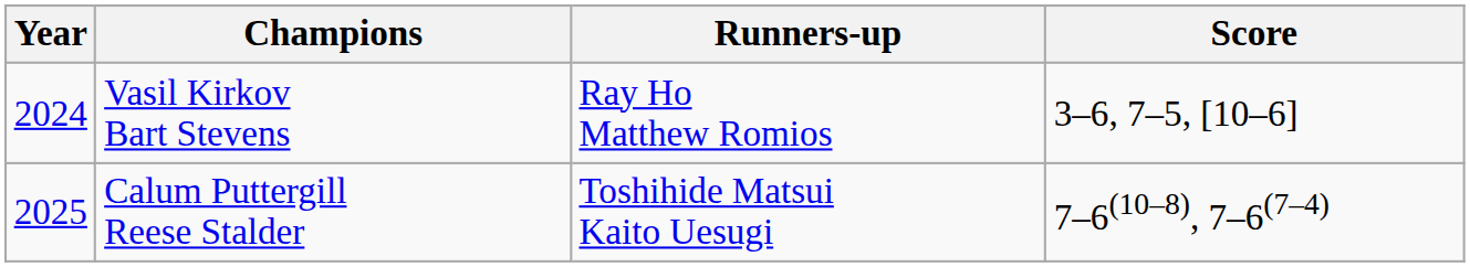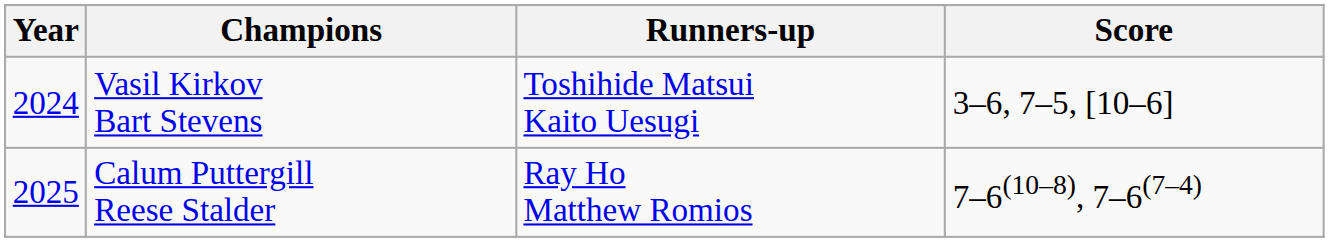 <table class="wikitable" style="font-size:100%">
 <tr>
 <th>Year</th>
 <th width="200">Champions</th>
 <th width="200">Runners-up</th>
 <th width="175">Score</th>
 </tr>
 <tr>
 <td><a href='#'>2024</a></td>
 <td> <a href='#'>Vasil Kirkov</a><br> <a href='#'>Bart Stevens</a></td>
-<td> <a href='#'>Ray Ho</a><br> <a href='#'>Matthew Romios</a></td>
+<td> <a href='#'>Toshihide Matsui</a><br> <a href='#'>Kaito Uesugi</a></td>
 <td>3–6, 7–5, [10–6]</td>
 </tr>
 <tr>
 <td><a href='#'>2025</a></td>
 <td> <a href='#'>Calum Puttergill</a><br> <a href='#'>Reese Stalder</a></td>
-<td> <a href='#'>Toshihide Matsui</a><br> <a href='#'>Kaito Uesugi</a></td>
+<td> <a href='#'>Ray Ho</a><br> <a href='#'>Matthew Romios</a></td>
 <td>7–6<sup>(10–8)</sup>, 7–6<sup>(7–4)</sup></td>
 </tr>
 </table>
